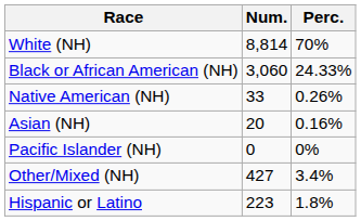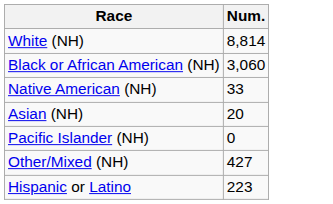 <table class="wikitable">
 <tr>
 <th>Race</th>
 <th>Num.</th>
-<th>Perc.</th>
 </tr>
 <tr>
 <td><a href='#'>White</a> (NH)</td>
 <td>8,814</td>
-<td>70%</td>
 </tr>
 <tr>
 <td><a href='#'>Black or African American</a> (NH)</td>
 <td>3,060</td>
-<td>24.33%</td>
 </tr>
 <tr>
 <td><a href='#'>Native American</a> (NH)</td>
 <td>33</td>
-<td>0.26%</td>
 </tr>
 <tr>
 <td><a href='#'>Asian</a> (NH)</td>
 <td>20</td>
-<td>0.16%</td>
 </tr>
 <tr>
 <td><a href='#'>Pacific Islander</a> (NH)</td>
 <td>0</td>
-<td>0%</td>
 </tr>
 <tr>
 <td><a href='#'>Other/Mixed</a> (NH)</td>
 <td>427</td>
-<td>3.4%</td>
 </tr>
 <tr>
 <td><a href='#'>Hispanic</a> or <a href='#'>Latino</a></td>
 <td>223</td>
-<td>1.8%</td>
 </tr>
 </table>
